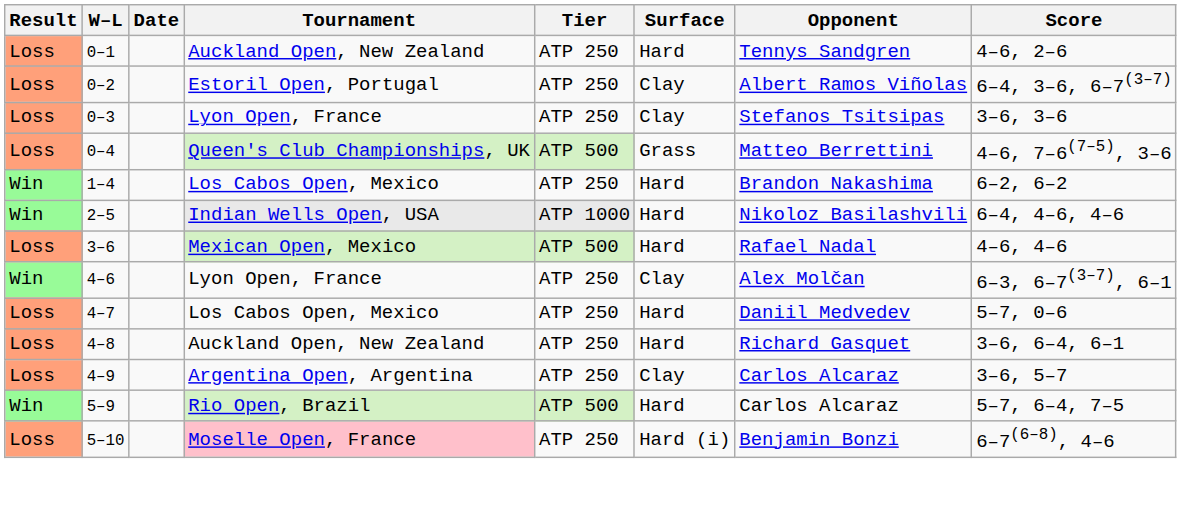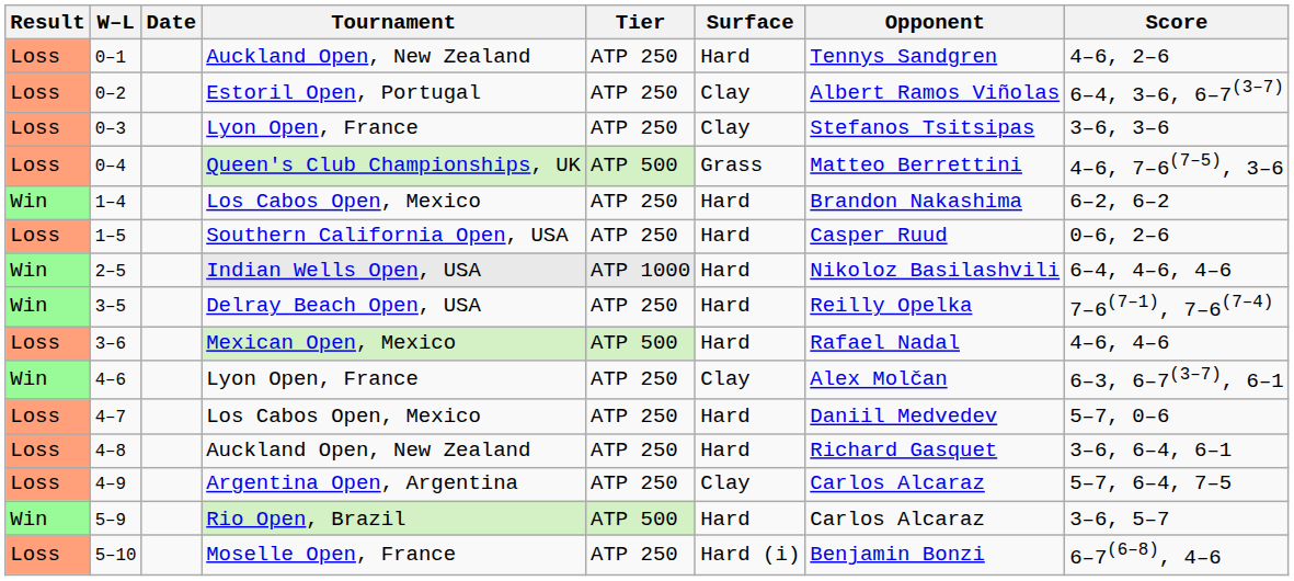 <table class="sortable wikitable">
 <tr>
 <th>Result</th>
 <th class=unsortable>W–L</th>
 <th>Date</th>
 <th>Tournament</th>
 <th>Tier</th>
 <th>Surface</th>
 <th>Opponent</th>
 <th class=unsortable>Score</th>
 </tr>
 <tr>
 <td bgcolor=FFA07A>Loss</td>
 <td><small>0–1</small></td>
 <td><a href='#'></a></td>
 <td><a href='#'>Auckland Open</a>, New Zealand</td>
 <td>ATP 250</td>
 <td>Hard</td>
 <td> <a href='#'>Tennys Sandgren</a></td>
 <td>4–6, 2–6</td>
 </tr>
 <tr>
 <td bgcolor=FFA07A>Loss</td>
 <td><small>0–2</small></td>
 <td><a href='#'></a></td>
 <td><a href='#'>Estoril Open</a>, Portugal</td>
 <td>ATP 250</td>
 <td>Clay</td>
 <td> <a href='#'>Albert Ramos Viñolas</a></td>
 <td>6–4, 3–6, 6–7<sup>(3–7)</sup></td>
 </tr>
 <tr>
 <td bgcolor=FFA07A>Loss</td>
 <td><small>0–3</small></td>
 <td><a href='#'></a></td>
 <td><a href='#'>Lyon Open</a>, France</td>
 <td>ATP 250</td>
 <td>Clay</td>
 <td> <a href='#'>Stefanos Tsitsipas</a></td>
 <td>3–6, 3–6</td>
 </tr>
 <tr>
 <td bgcolor=FFA07A>Loss</td>
 <td><small>0–4</small></td>
 <td><a href='#'></a></td>
 <td style=background:#D4F1C5><a href='#'>Queen's Club Championships</a>, UK</td>
 <td style=background:#D4F1C5>ATP 500</td>
 <td>Grass</td>
 <td> <a href='#'>Matteo Berrettini</a></td>
 <td>4–6, 7–6<sup>(7–5)</sup>, 3–6</td>
 </tr>
 <tr>
 <td bgcolor=98FB98>Win</td>
 <td><small>1–4</small></td>
 <td><a href='#'></a></td>
 <td><a href='#'>Los Cabos Open</a>, Mexico</td>
 <td>ATP 250</td>
 <td>Hard</td>
 <td> <a href='#'>Brandon Nakashima</a></td>
 <td>6–2, 6–2</td>
 </tr>
 <tr>
+<td bgcolor=FFA07A>Loss</td>
+<td><small>1–5</small></td>
+<td><a href='#'></a></td>
+<td><a href='#'>Southern California Open</a>, USA</td>
+<td>ATP 250</td>
+<td>Hard</td>
+<td> <a href='#'>Casper Ruud</a></td>
+<td>0–6, 2–6</td>
+</tr>
+<tr>
 <td bgcolor=98FB98>Win</td>
 <td><small>2–5</small></td>
 <td><a href='#'></a></td>
 <td style="background:#E9E9E9;"><a href='#'>Indian Wells Open</a>, USA</td>
 <td style="background:#E9E9E9;">ATP 1000</td>
 <td>Hard</td>
 <td> <a href='#'>Nikoloz Basilashvili</a></td>
 <td>6–4, 4–6, 4–6</td>
+</tr>
+<tr>
+<td bgcolor=98FB98>Win</td>
+<td><small>3–5</small></td>
+<td><a href='#'></a></td>
+<td><a href='#'>Delray Beach Open</a>, USA</td>
+<td>ATP 250</td>
+<td>Hard</td>
+<td> <a href='#'>Reilly Opelka</a></td>
+<td>7–6<sup>(7–1)</sup>, 7–6<sup>(7–4)</sup></td>
 </tr>
 <tr>
 <td bgcolor=FFA07A>Loss</td>
 <td><small>3–6</small></td>
 <td><a href='#'></a></td>
 <td style=background:#D4F1C5><a href='#'>Mexican Open</a>, Mexico</td>
 <td style=background:#D4F1C5>ATP 500</td>
 <td>Hard</td>
 <td> <a href='#'>Rafael Nadal</a></td>
 <td>4–6, 4–6</td>
 </tr>
 <tr>
 <td bgcolor=98FB98>Win</td>
 <td><small>4–6</small></td>
 <td><a href='#'></a></td>
 <td>Lyon Open, France</td>
 <td>ATP 250</td>
 <td>Clay</td>
 <td> <a href='#'>Alex Molčan</a></td>
 <td>6–3, 6–7<sup>(3–7)</sup>, 6–1</td>
 </tr>
 <tr>
 <td bgcolor=FFA07A>Loss</td>
 <td><small>4–7</small></td>
 <td><a href='#'></a></td>
 <td>Los Cabos Open, Mexico</td>
 <td>ATP 250</td>
 <td>Hard</td>
 <td> <a href='#'>Daniil Medvedev</a></td>
 <td>5–7, 0–6</td>
 </tr>
 <tr>
 <td bgcolor= FFA07A>Loss</td>
 <td><small>4–8</small></td>
 <td><a href='#'></a></td>
 <td>Auckland Open, New Zealand</td>
 <td>ATP 250</td>
 <td>Hard</td>
 <td> <a href='#'>Richard Gasquet</a></td>
 <td>3–6, 6–4, 6–1</td>
 </tr>
 <tr>
 <td bgcolor= FFA07A>Loss</td>
 <td><small>4–9</small></td>
 <td><a href='#'></a></td>
 <td><a href='#'>Argentina Open</a>, Argentina</td>
 <td>ATP 250</td>
 <td>Clay</td>
 <td> <a href='#'>Carlos Alcaraz</a></td>
-<td>3–6, 5–7</td>
+<td>5–7, 6–4, 7–5</td>
 </tr>
 <tr>
 <td bgcolor=98FB98>Win</td>
 <td><small>5–9</small></td>
 <td><a href='#'></a></td>
 <td style=background:#D4F1C5><a href='#'>Rio Open</a>, Brazil</td>
 <td style=background:#D4F1C5>ATP 500</td>
 <td>Hard</td>
 <td> Carlos Alcaraz</td>
-<td>5–7, 6–4, 7–5</td>
+<td>3–6, 5–7</td>
 </tr>
 <tr>
 <td bgcolor=FFA07A>Loss</td>
 <td><small>5–10</small></td>
 <td><a href='#'></a></td>
-<td style="background: pink;"><a href='#'>Moselle Open</a>, France</td>
+<td><a href='#'>Moselle Open</a>, France</td>
 <td>ATP 250</td>
 <td>Hard (i)</td>
 <td> <a href='#'>Benjamin Bonzi</a></td>
 <td>6–7<sup>(6–8)</sup>, 4–6</td>
 </tr>
 </table>
